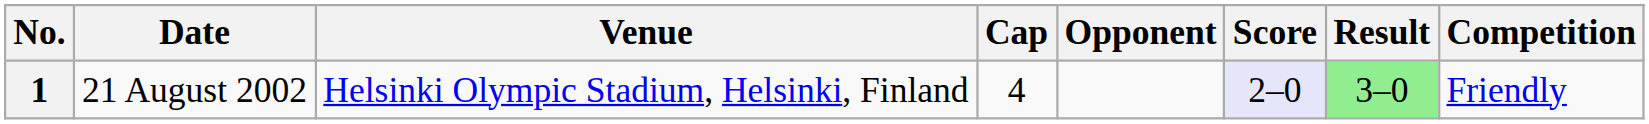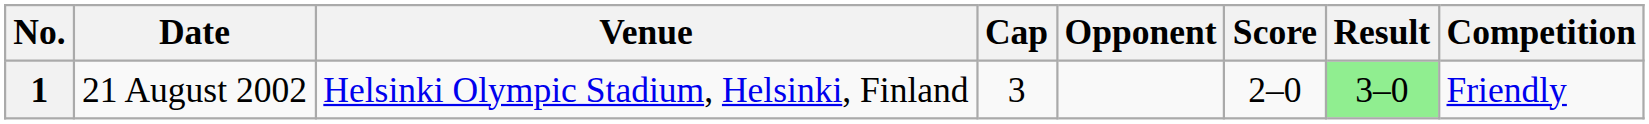 <table class="wikitable plainrowheaders">
 <tr>
 <th scope=col>No.</th>
 <th scope=col data-sort-type=date>Date</th>
 <th scope=col>Venue</th>
 <th scope=col>Cap</th>
 <th scope=col>Opponent</th>
 <th scope=col>Score</th>
 <th scope=col>Result</th>
 <th scope=col>Competition</th>
 </tr>
 <tr>
 <th scope=row style="text-align: center;">1</th>
 <td>21 August 2002</td>
 <td><a href='#'>Helsinki Olympic Stadium</a>, <a href='#'>Helsinki</a>, Finland</td>
-<td scope=row style="text-align: center;">4</td>
+<td scope=row style="text-align: center;">3</td>
 <td></td>
-<td align=center style="background: lavender;">2–0</td>
+<td align=center>2–0</td>
 <td align=center style="background: lightgreen;">3–0</td>
 <td><a href='#'>Friendly</a></td>
 </tr>
 </table>
